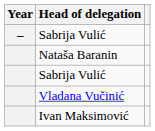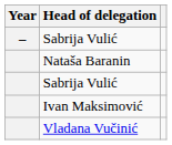 <table class="wikitable plainrowheaders">
 <tr>
 <th scope="col">Year</th>
 <th scope="col">Head of delegation</th>
 <th scope="col"></th>
 </tr>
 <tr>
 <th scope="row">–</th>
 <td>Sabrija Vulić</td>
 <td></td>
 </tr>
 <tr>
 <th scope="row"></th>
 <td>Nataša Baranin</td>
 <td></td>
 </tr>
 <tr>
 <th scope="row"></th>
 <td>Sabrija Vulić</td>
 <td></td>
 </tr>
 <tr>
 <th scope="row"></th>
-<td><a href='#'>Vladana Vučinić</a></td>
+<td>Ivan Maksimović</td>
 <td></td>
 </tr>
 <tr>
 <th scope="row"></th>
-<td>Ivan Maksimović</td>
+<td><a href='#'>Vladana Vučinić</a></td>
 <td></td>
 </tr>
 </table>
